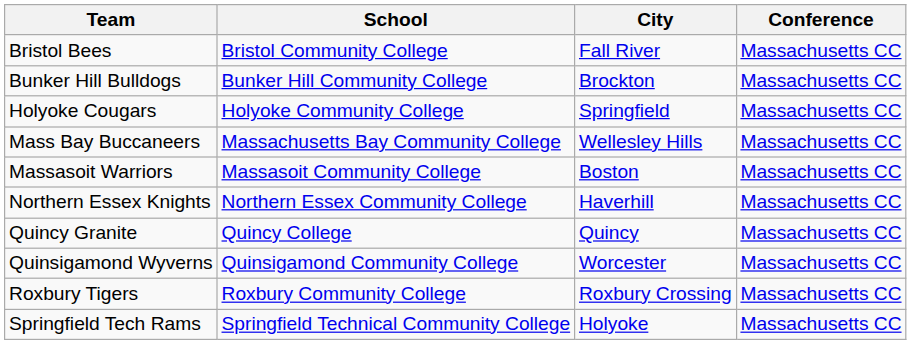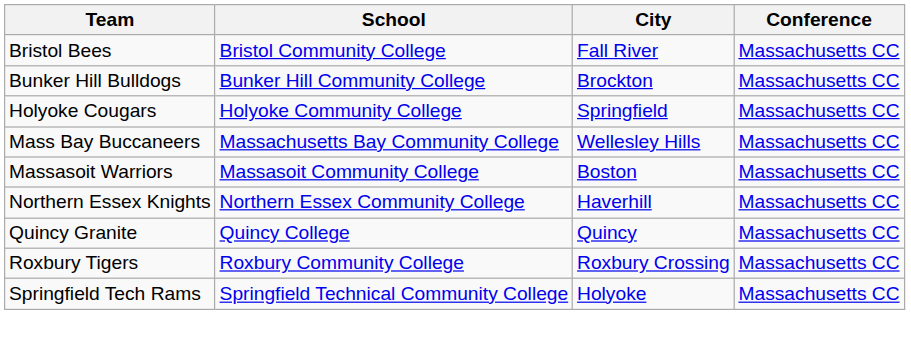 <table class="sortable wikitable">
 <tr>
 <th>Team</th>
 <th>School</th>
 <th>City</th>
 <th>Conference</th>
 </tr>
 <tr>
 <td>Bristol Bees</td>
 <td><a href='#'>Bristol Community College</a></td>
 <td><a href='#'>Fall River</a></td>
 <td><a href='#'>Massachusetts CC</a></td>
 </tr>
 <tr>
 <td>Bunker Hill Bulldogs</td>
 <td><a href='#'>Bunker Hill Community College</a></td>
 <td><a href='#'>Brockton</a></td>
 <td><a href='#'>Massachusetts CC</a></td>
 </tr>
 <tr>
 <td>Holyoke Cougars</td>
 <td><a href='#'>Holyoke Community College</a></td>
 <td><a href='#'>Springfield</a></td>
 <td><a href='#'>Massachusetts CC</a></td>
 </tr>
 <tr>
 <td>Mass Bay Buccaneers</td>
 <td><a href='#'>Massachusetts Bay Community College</a></td>
 <td><a href='#'>Wellesley Hills</a></td>
 <td><a href='#'>Massachusetts CC</a></td>
 </tr>
 <tr>
 <td>Massasoit Warriors</td>
 <td><a href='#'>Massasoit Community College</a></td>
 <td><a href='#'>Boston</a></td>
 <td><a href='#'>Massachusetts CC</a></td>
 </tr>
 <tr>
 <td>Northern Essex Knights</td>
 <td><a href='#'>Northern Essex Community College</a></td>
 <td><a href='#'>Haverhill</a></td>
 <td><a href='#'>Massachusetts CC</a></td>
 </tr>
 <tr>
 <td>Quincy Granite</td>
 <td><a href='#'>Quincy College</a></td>
 <td><a href='#'>Quincy</a></td>
 <td><a href='#'>Massachusetts CC</a></td>
 </tr>
 <tr>
-<td>Quinsigamond Wyverns</td>
-<td><a href='#'>Quinsigamond Community College</a></td>
-<td><a href='#'>Worcester</a></td>
-<td><a href='#'>Massachusetts CC</a></td>
-</tr>
-<tr>
 <td>Roxbury Tigers</td>
 <td><a href='#'>Roxbury Community College</a></td>
 <td><a href='#'>Roxbury Crossing</a></td>
 <td><a href='#'>Massachusetts CC</a></td>
 </tr>
 <tr>
 <td>Springfield Tech Rams</td>
 <td><a href='#'>Springfield Technical Community College</a></td>
 <td><a href='#'>Holyoke</a></td>
 <td><a href='#'>Massachusetts CC</a></td>
 </tr>
 </table>
